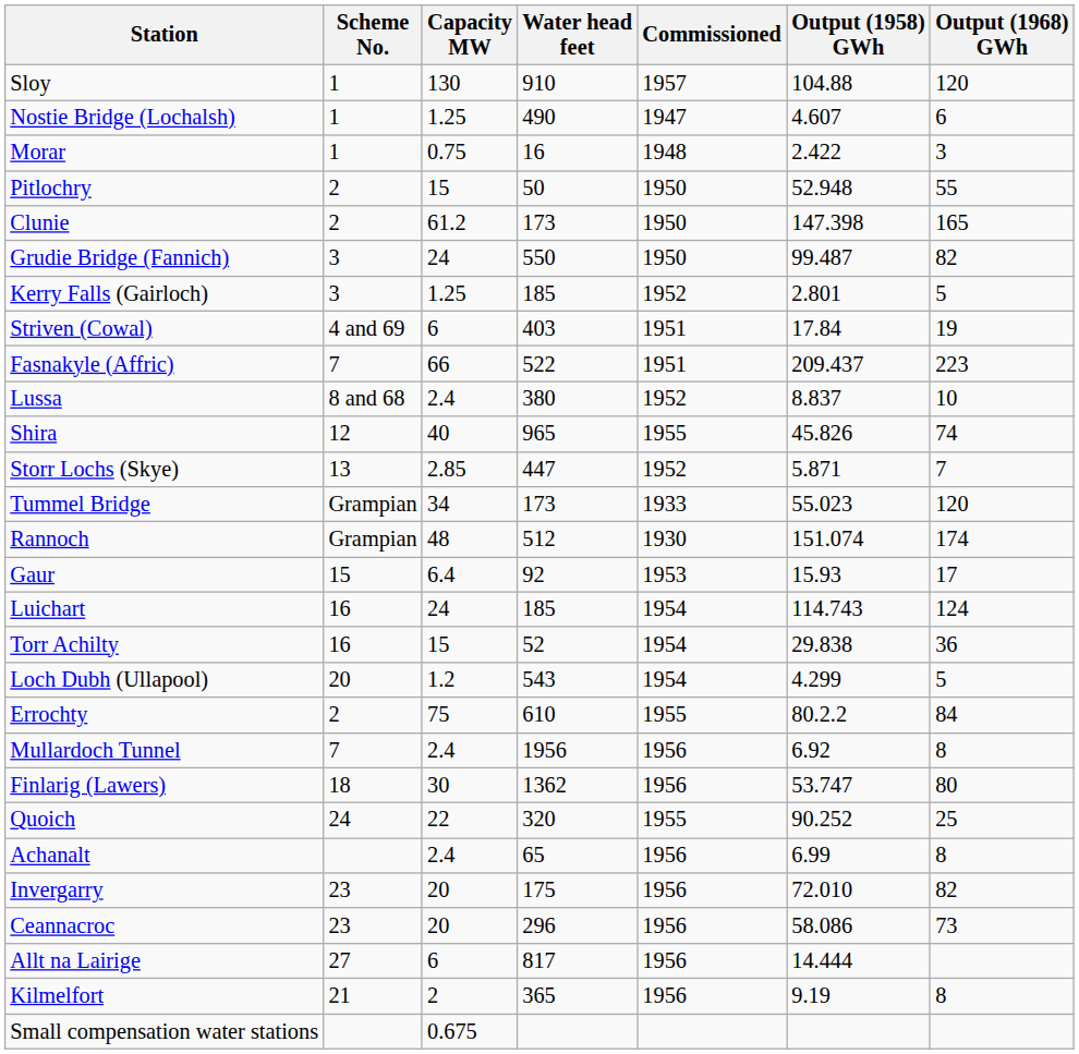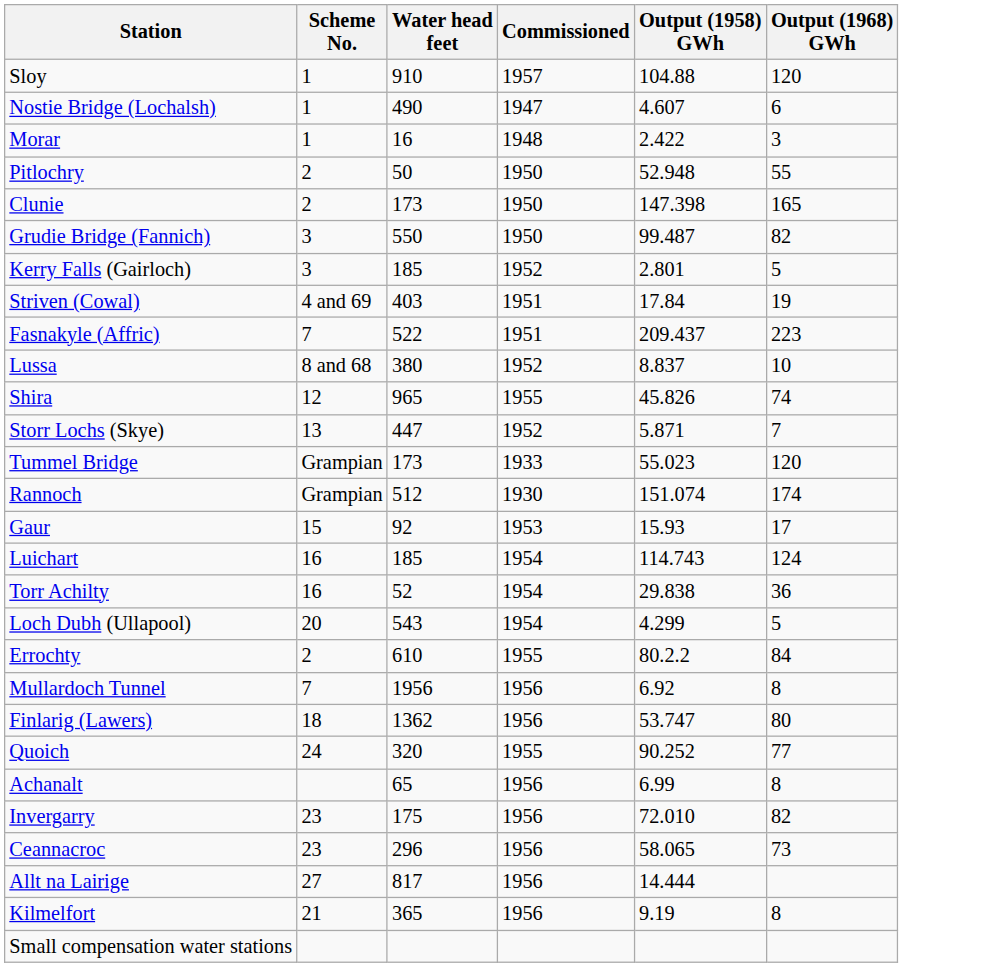 <table class="wikitable sortable">
 <tr>
 <th>Station</th>
 <th>Scheme<br>No.</th>
-<th>Capacity<br>MW</th>
 <th>Water head<br>feet</th>
 <th>Commissioned</th>
 <th>Output (1958)<br>GWh</th>
 <th>Output (1968)<br>GWh</th>
 </tr>
 <tr>
 <td>Sloy</td>
 <td>1</td>
-<td>130</td>
 <td>910</td>
 <td>1957</td>
 <td>104.88</td>
 <td>120</td>
 </tr>
 <tr>
 <td><a href='#'>Nostie Bridge (Lochalsh)</a></td>
 <td>1</td>
-<td>1.25</td>
 <td>490</td>
 <td>1947</td>
 <td>4.607</td>
 <td>6</td>
 </tr>
 <tr>
 <td><a href='#'>Morar</a></td>
 <td>1</td>
-<td>0.75</td>
 <td>16</td>
 <td>1948</td>
 <td>2.422</td>
 <td>3</td>
 </tr>
 <tr>
 <td><a href='#'>Pitlochry</a></td>
 <td>2</td>
-<td>15</td>
 <td>50</td>
 <td>1950</td>
 <td>52.948</td>
 <td>55</td>
 </tr>
 <tr>
 <td><a href='#'>Clunie</a></td>
 <td>2</td>
-<td>61.2</td>
 <td>173</td>
 <td>1950</td>
 <td>147.398</td>
 <td>165</td>
 </tr>
 <tr>
 <td><a href='#'>Grudie Bridge (Fannich)</a></td>
 <td>3</td>
-<td>24</td>
 <td>550</td>
 <td>1950</td>
 <td>99.487</td>
 <td>82</td>
 </tr>
 <tr>
 <td><a href='#'>Kerry Falls</a> (Gairloch)</td>
 <td>3</td>
-<td>1.25</td>
 <td>185</td>
 <td>1952</td>
 <td>2.801</td>
 <td>5</td>
 </tr>
 <tr>
 <td><a href='#'>Striven (Cowal)</a></td>
 <td>4 and 69</td>
-<td>6</td>
 <td>403</td>
 <td>1951</td>
 <td>17.84</td>
 <td>19</td>
 </tr>
 <tr>
 <td><a href='#'>Fasnakyle (Affric)</a></td>
 <td>7</td>
-<td>66</td>
 <td>522</td>
 <td>1951</td>
 <td>209.437</td>
 <td>223</td>
 </tr>
 <tr>
 <td><a href='#'>Lussa</a></td>
 <td>8 and 68</td>
-<td>2.4</td>
 <td>380</td>
 <td>1952</td>
 <td>8.837</td>
 <td>10</td>
 </tr>
 <tr>
 <td><a href='#'>Shira</a></td>
 <td>12</td>
-<td>40</td>
 <td>965</td>
 <td>1955</td>
 <td>45.826</td>
 <td>74</td>
 </tr>
 <tr>
 <td><a href='#'>Storr Lochs</a> (Skye)</td>
 <td>13</td>
-<td>2.85</td>
 <td>447</td>
 <td>1952</td>
 <td>5.871</td>
 <td>7</td>
 </tr>
 <tr>
 <td><a href='#'>Tummel Bridge</a></td>
 <td>Grampian</td>
-<td>34</td>
 <td>173</td>
 <td>1933</td>
 <td>55.023</td>
 <td>120</td>
 </tr>
 <tr>
 <td><a href='#'>Rannoch</a></td>
 <td>Grampian</td>
-<td>48</td>
 <td>512</td>
 <td>1930</td>
 <td>151.074</td>
 <td>174</td>
 </tr>
 <tr>
 <td><a href='#'>Gaur</a></td>
 <td>15</td>
-<td>6.4</td>
 <td>92</td>
 <td>1953</td>
 <td>15.93</td>
 <td>17</td>
 </tr>
 <tr>
 <td><a href='#'>Luichart</a></td>
 <td>16</td>
-<td>24</td>
 <td>185</td>
 <td>1954</td>
 <td>114.743</td>
 <td>124</td>
 </tr>
 <tr>
 <td><a href='#'>Torr Achilty</a></td>
 <td>16</td>
-<td>15</td>
 <td>52</td>
 <td>1954</td>
 <td>29.838</td>
 <td>36</td>
 </tr>
 <tr>
 <td><a href='#'>Loch Dubh</a> (Ullapool)</td>
 <td>20</td>
-<td>1.2</td>
 <td>543</td>
 <td>1954</td>
 <td>4.299</td>
 <td>5</td>
 </tr>
 <tr>
 <td><a href='#'>Errochty</a></td>
 <td>2</td>
-<td>75</td>
 <td>610</td>
 <td>1955</td>
 <td>80.2.2</td>
 <td>84</td>
 </tr>
 <tr>
 <td><a href='#'>Mullardoch Tunnel</a></td>
 <td>7</td>
-<td>2.4</td>
 <td>1956</td>
 <td>1956</td>
 <td>6.92</td>
 <td>8</td>
 </tr>
 <tr>
 <td><a href='#'>Finlarig (Lawers)</a></td>
 <td>18</td>
-<td>30</td>
 <td>1362</td>
 <td>1956</td>
 <td>53.747</td>
 <td>80</td>
 </tr>
 <tr>
 <td><a href='#'>Quoich</a></td>
 <td>24</td>
-<td>22</td>
 <td>320</td>
 <td>1955</td>
 <td>90.252</td>
-<td>25</td>
+<td>77</td>
 </tr>
 <tr>
 <td><a href='#'>Achanalt</a></td>
 <td></td>
-<td>2.4</td>
 <td>65</td>
 <td>1956</td>
 <td>6.99</td>
 <td>8</td>
 </tr>
 <tr>
 <td><a href='#'>Invergarry</a></td>
 <td>23</td>
-<td>20</td>
 <td>175</td>
 <td>1956</td>
 <td>72.010</td>
 <td>82</td>
 </tr>
 <tr>
 <td><a href='#'>Ceannacroc</a></td>
 <td>23</td>
-<td>20</td>
 <td>296</td>
 <td>1956</td>
-<td>58.086</td>
+<td>58.065</td>
 <td>73</td>
 </tr>
 <tr>
 <td><a href='#'>Allt na Lairige</a></td>
 <td>27</td>
-<td>6</td>
 <td>817</td>
 <td>1956</td>
 <td>14.444</td>
 <td></td>
 </tr>
 <tr>
 <td><a href='#'>Kilmelfort</a></td>
 <td>21</td>
-<td>2</td>
 <td>365</td>
 <td>1956</td>
 <td>9.19</td>
 <td>8</td>
 </tr>
 <tr>
 <td>Small compensation water stations</td>
 <td></td>
-<td>0.675</td>
 <td></td>
 <td></td>
 <td></td>
 <td></td>
 </tr>
 </table>
